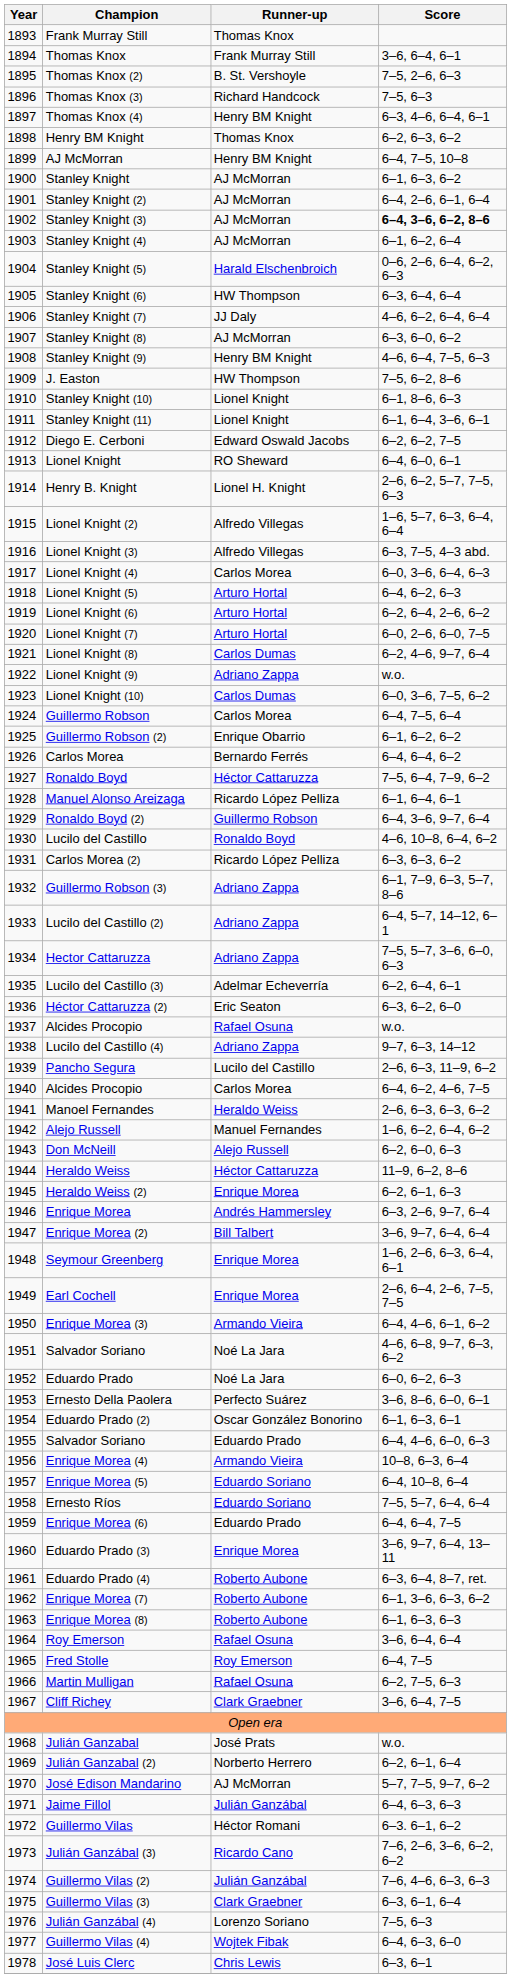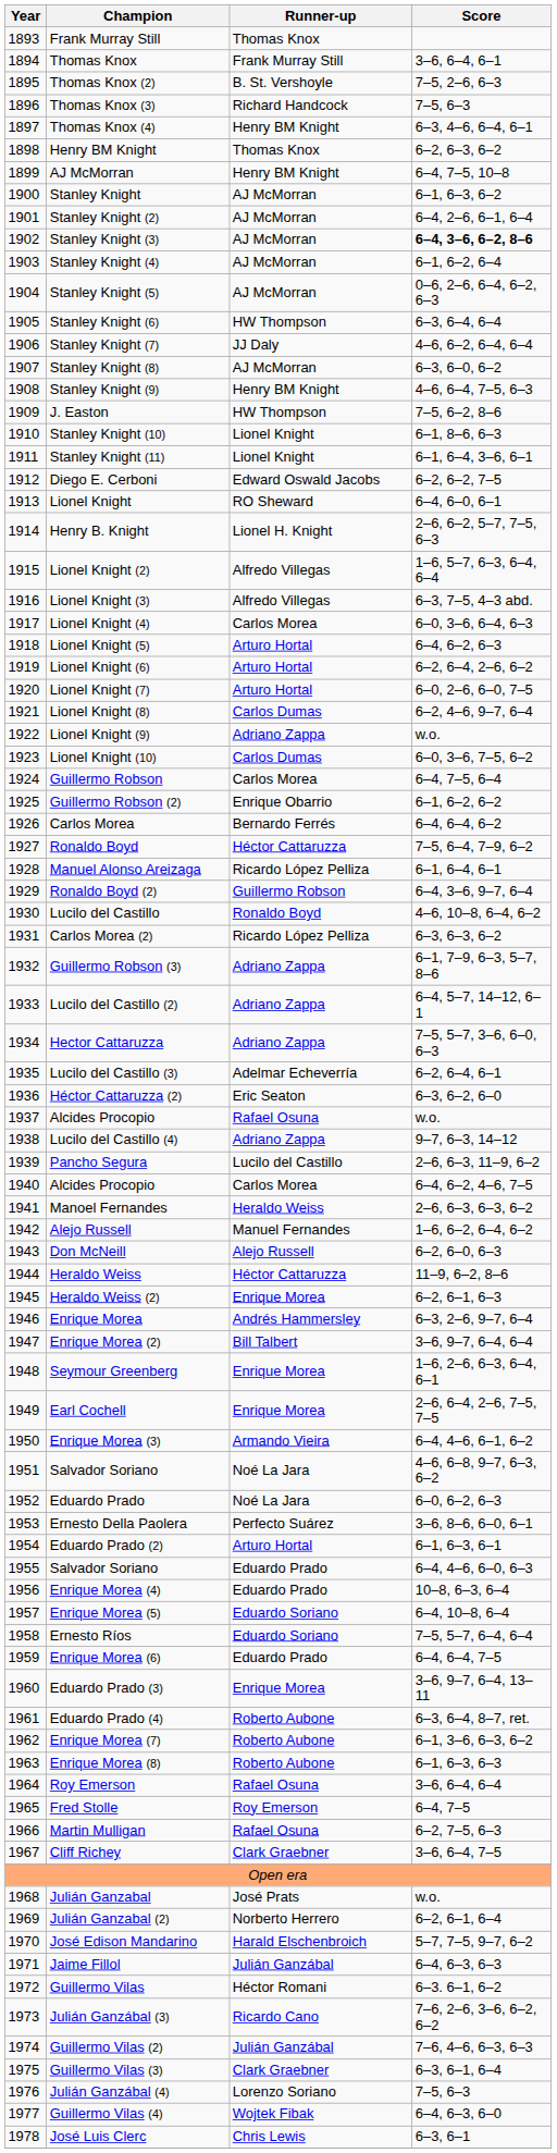 <table class="wikitable">
 <tr>
 <th style="width:40px">Year</th>
 <th style="width:200px">Champion</th>
 <th style="width:200px">Runner-up</th>
 <th style="width:150px">Score</th>
 </tr>
 <tr>
 <td>1893</td>
 <td> Frank Murray Still</td>
 <td> Thomas Knox</td>
 <td></td>
 </tr>
 <tr>
 <td>1894</td>
 <td> Thomas Knox</td>
 <td> Frank Murray Still</td>
 <td>3–6, 6–4, 6–1</td>
 </tr>
 <tr>
 <td>1895</td>
 <td> Thomas Knox <small>(2)</small></td>
 <td> B. St. Vershoyle</td>
 <td>7–5, 2–6, 6–3</td>
 </tr>
 <tr>
 <td>1896</td>
 <td> Thomas Knox <small>(3)</small></td>
 <td> Richard Handcock</td>
 <td>7–5, 6–3</td>
 </tr>
 <tr>
 <td>1897</td>
 <td> Thomas Knox <small>(4)</small></td>
 <td> Henry BM Knight</td>
 <td>6–3, 4–6, 6–4, 6–1</td>
 </tr>
 <tr>
 <td>1898</td>
 <td> Henry BM Knight</td>
 <td> Thomas Knox</td>
 <td>6–2, 6–3, 6–2</td>
 </tr>
 <tr>
 <td>1899</td>
 <td> AJ McMorran</td>
 <td> Henry BM Knight</td>
 <td>6–4, 7–5, 10–8</td>
 </tr>
 <tr>
 <td>1900</td>
 <td> Stanley Knight</td>
 <td> AJ McMorran</td>
 <td>6–1, 6–3, 6–2</td>
 </tr>
 <tr>
 <td>1901</td>
 <td> Stanley Knight <small>(2)</small></td>
 <td> AJ McMorran</td>
 <td>6–4, 2–6, 6–1, 6–4</td>
 </tr>
 <tr>
 <td>1902</td>
 <td> Stanley Knight <small>(3)</small></td>
 <td> AJ McMorran</td>
 <td><strong>6–4, 3–6, 6–2, 8–6</strong></td>
 </tr>
 <tr>
 <td>1903</td>
 <td> Stanley Knight <small>(4)</small></td>
 <td> AJ McMorran</td>
 <td>6–1, 6–2, 6–4</td>
 </tr>
 <tr>
 <td>1904</td>
 <td> Stanley Knight <small>(5)</small></td>
-<td> <a href='#'>Harald Elschenbroich</a></td>
+<td> AJ McMorran</td>
 <td>0–6, 2–6, 6–4, 6–2, 6–3</td>
 </tr>
 <tr>
 <td>1905</td>
 <td> Stanley Knight <small>(6)</small></td>
 <td> HW Thompson</td>
 <td>6–3, 6–4, 6–4</td>
 </tr>
 <tr>
 <td>1906</td>
 <td> Stanley Knight <small>(7)</small></td>
 <td> JJ Daly</td>
 <td>4–6, 6–2, 6–4, 6–4</td>
 </tr>
 <tr>
 <td>1907</td>
 <td> Stanley Knight <small>(8)</small></td>
 <td> AJ McMorran</td>
 <td>6–3, 6–0, 6–2</td>
 </tr>
 <tr>
 <td>1908</td>
 <td> Stanley Knight <small>(9)</small></td>
 <td> Henry BM Knight</td>
 <td>4–6, 6–4, 7–5, 6–3</td>
 </tr>
 <tr>
 <td>1909</td>
 <td> J. Easton</td>
 <td> HW Thompson</td>
 <td>7–5, 6–2, 8–6</td>
 </tr>
 <tr>
 <td>1910</td>
 <td> Stanley Knight <small>(10)</small></td>
 <td> Lionel Knight</td>
 <td>6–1, 8–6, 6–3</td>
 </tr>
 <tr>
 <td>1911</td>
 <td> Stanley Knight <small>(11)</small></td>
 <td> Lionel Knight</td>
 <td>6–1, 6–4, 3–6, 6–1</td>
 </tr>
 <tr>
 <td>1912</td>
 <td> Diego E. Cerboni</td>
 <td> Edward Oswald Jacobs</td>
 <td>6–2, 6–2, 7–5</td>
 </tr>
 <tr>
 <td>1913</td>
 <td> Lionel Knight</td>
 <td> RO Sheward</td>
 <td>6–4, 6–0, 6–1</td>
 </tr>
 <tr>
 <td>1914</td>
 <td> Henry B. Knight</td>
 <td> Lionel H. Knight</td>
 <td>2–6, 6–2, 5–7, 7–5, 6–3</td>
 </tr>
 <tr>
 <td>1915</td>
 <td> Lionel Knight <small>(2)</small></td>
 <td> Alfredo Villegas</td>
 <td>1–6, 5–7, 6–3, 6–4, 6–4</td>
 </tr>
 <tr>
 <td>1916</td>
 <td> Lionel Knight <small>(3)</small></td>
 <td> Alfredo Villegas</td>
 <td>6–3, 7–5, 4–3 abd.</td>
 </tr>
 <tr>
 <td>1917</td>
 <td> Lionel Knight <small>(4)</small></td>
 <td> Carlos Morea</td>
 <td>6–0, 3–6, 6–4, 6–3</td>
 </tr>
 <tr>
 <td>1918</td>
 <td> Lionel Knight <small>(5)</small></td>
 <td> <a href='#'>Arturo Hortal</a></td>
 <td>6–4, 6–2, 6–3</td>
 </tr>
 <tr>
 <td>1919</td>
 <td> Lionel Knight <small>(6)</small></td>
 <td> <a href='#'>Arturo Hortal</a></td>
 <td>6–2, 6–4, 2–6, 6–2</td>
 </tr>
 <tr>
 <td>1920</td>
 <td> Lionel Knight <small>(7)</small></td>
 <td> <a href='#'>Arturo Hortal</a></td>
 <td>6–0, 2–6, 6–0, 7–5</td>
 </tr>
 <tr>
 <td>1921</td>
 <td> Lionel Knight <small>(8)</small></td>
 <td> <a href='#'>Carlos Dumas</a></td>
 <td>6–2, 4–6, 9–7, 6–4</td>
 </tr>
 <tr>
 <td>1922</td>
 <td> Lionel Knight <small>(9)</small></td>
 <td> <a href='#'>Adriano Zappa</a></td>
 <td>w.o.</td>
 </tr>
 <tr>
 <td>1923</td>
 <td> Lionel Knight <small>(10)</small></td>
 <td> <a href='#'>Carlos Dumas</a></td>
 <td>6–0, 3–6, 7–5, 6–2</td>
 </tr>
 <tr>
 <td>1924</td>
 <td> <a href='#'>Guillermo Robson</a></td>
 <td> Carlos Morea</td>
 <td>6–4, 7–5, 6–4</td>
 </tr>
 <tr>
 <td>1925</td>
 <td> <a href='#'>Guillermo Robson</a> <small>(2)</small></td>
 <td> Enrique Obarrio</td>
 <td>6–1, 6–2, 6–2</td>
 </tr>
 <tr>
 <td>1926</td>
 <td> Carlos Morea</td>
 <td> Bernardo Ferrés</td>
 <td>6–4, 6–4, 6–2</td>
 </tr>
 <tr>
 <td>1927</td>
 <td> <a href='#'>Ronaldo Boyd</a></td>
 <td> <a href='#'>Héctor Cattaruzza</a></td>
 <td>7–5, 6–4, 7–9, 6–2</td>
 </tr>
 <tr>
 <td>1928</td>
 <td> <a href='#'>Manuel Alonso Areizaga</a></td>
 <td> Ricardo López Pelliza</td>
 <td>6–1, 6–4, 6–1</td>
 </tr>
 <tr>
 <td>1929</td>
 <td> <a href='#'>Ronaldo Boyd</a> <small>(2)</small></td>
 <td> <a href='#'>Guillermo Robson</a></td>
 <td>6–4, 3–6, 9–7, 6–4</td>
 </tr>
 <tr>
 <td>1930</td>
 <td> Lucilo del Castillo</td>
 <td> <a href='#'>Ronaldo Boyd</a></td>
 <td>4–6, 10–8, 6–4, 6–2</td>
 </tr>
 <tr>
 <td>1931</td>
 <td> Carlos Morea <small>(2)</small></td>
 <td> Ricardo López Pelliza</td>
 <td>6–3, 6–3, 6–2</td>
 </tr>
 <tr>
 <td>1932</td>
 <td> <a href='#'>Guillermo Robson</a> <small>(3)</small></td>
 <td> <a href='#'>Adriano Zappa</a></td>
 <td>6–1, 7–9, 6–3, 5–7, 8–6</td>
 </tr>
 <tr>
 <td>1933</td>
 <td> Lucilo del Castillo <small>(2)</small></td>
 <td> <a href='#'>Adriano Zappa</a></td>
 <td>6–4, 5–7, 14–12, 6–1</td>
 </tr>
 <tr>
 <td>1934</td>
 <td> <a href='#'>Hector Cattaruzza</a></td>
 <td> <a href='#'>Adriano Zappa</a></td>
 <td>7–5, 5–7, 3–6, 6–0, 6–3</td>
 </tr>
 <tr>
 <td>1935</td>
 <td> Lucilo del Castillo <small>(3)</small></td>
 <td> Adelmar Echeverría</td>
 <td>6–2, 6–4, 6–1</td>
 </tr>
 <tr>
 <td>1936</td>
 <td> <a href='#'>Héctor Cattaruzza</a> <small>(2)</small></td>
 <td> Eric Seaton</td>
 <td>6–3, 6–2, 6–0</td>
 </tr>
 <tr>
 <td>1937</td>
 <td> Alcides Procopio</td>
 <td> <a href='#'>Rafael Osuna</a></td>
 <td>w.o.</td>
 </tr>
 <tr>
 <td>1938</td>
 <td> Lucilo del Castillo <small>(4)</small></td>
 <td> <a href='#'>Adriano Zappa</a></td>
 <td>9–7, 6–3, 14–12</td>
 </tr>
 <tr>
 <td>1939</td>
 <td> <a href='#'>Pancho Segura</a></td>
 <td> Lucilo del Castillo</td>
 <td>2–6, 6–3, 11–9, 6–2</td>
 </tr>
 <tr>
 <td>1940</td>
 <td> Alcides Procopio</td>
 <td> Carlos Morea</td>
 <td>6–4, 6–2, 4–6, 7–5</td>
 </tr>
 <tr>
 <td>1941</td>
 <td> Manoel Fernandes</td>
 <td> <a href='#'>Heraldo Weiss</a></td>
 <td>2–6, 6–3, 6–3, 6–2</td>
 </tr>
 <tr>
 <td>1942</td>
 <td> <a href='#'>Alejo Russell</a></td>
 <td> Manuel Fernandes</td>
 <td>1–6, 6–2, 6–4, 6–2</td>
 </tr>
 <tr>
 <td>1943</td>
 <td> <a href='#'>Don McNeill</a></td>
 <td> <a href='#'>Alejo Russell</a></td>
 <td>6–2, 6–0, 6–3</td>
 </tr>
 <tr>
 <td>1944</td>
 <td> <a href='#'>Heraldo Weiss</a></td>
 <td> <a href='#'>Héctor Cattaruzza</a></td>
 <td>11–9, 6–2, 8–6</td>
 </tr>
 <tr>
 <td>1945</td>
 <td> <a href='#'>Heraldo Weiss</a> <small>(2)</small></td>
 <td> <a href='#'>Enrique Morea</a></td>
 <td>6–2, 6–1, 6–3</td>
 </tr>
 <tr>
 <td>1946</td>
 <td> <a href='#'>Enrique Morea</a></td>
 <td> <a href='#'>Andrés Hammersley</a></td>
 <td>6–3, 2–6, 9–7, 6–4</td>
 </tr>
 <tr>
 <td>1947</td>
 <td> <a href='#'>Enrique Morea</a> <small>(2)</small></td>
 <td> <a href='#'>Bill Talbert</a></td>
 <td>3–6, 9–7, 6–4, 6–4</td>
 </tr>
 <tr>
 <td>1948</td>
 <td> <a href='#'>Seymour Greenberg</a></td>
 <td> <a href='#'>Enrique Morea</a></td>
 <td>1–6, 2–6, 6–3, 6–4, 6–1</td>
 </tr>
 <tr>
 <td>1949</td>
 <td> <a href='#'>Earl Cochell</a></td>
 <td> <a href='#'>Enrique Morea</a></td>
 <td>2–6, 6–4, 2–6, 7–5, 7–5</td>
 </tr>
 <tr>
 <td>1950</td>
 <td> <a href='#'>Enrique Morea</a> <small>(3)</small></td>
 <td> <a href='#'>Armando Vieira</a></td>
 <td>6–4, 4–6, 6–1, 6–2</td>
 </tr>
 <tr>
 <td>1951</td>
 <td> Salvador Soriano</td>
 <td> Noé La Jara</td>
 <td>4–6, 6–8, 9–7, 6–3, 6–2</td>
 </tr>
 <tr>
 <td>1952</td>
 <td> Eduardo Prado</td>
 <td> Noé La Jara</td>
 <td>6–0, 6–2, 6–3</td>
 </tr>
 <tr>
 <td>1953</td>
 <td> Ernesto Della Paolera</td>
 <td> Perfecto Suárez</td>
 <td>3–6, 8–6, 6–0, 6–1</td>
 </tr>
 <tr>
 <td>1954</td>
 <td> Eduardo Prado <small>(2)</small></td>
-<td> Oscar González Bonorino</td>
+<td> <a href='#'>Arturo Hortal</a></td>
 <td>6–1, 6–3, 6–1</td>
 </tr>
 <tr>
 <td>1955</td>
 <td> Salvador Soriano</td>
 <td> Eduardo Prado</td>
 <td>6–4, 4–6, 6–0, 6–3</td>
 </tr>
 <tr>
 <td>1956</td>
 <td> <a href='#'>Enrique Morea</a> <small>(4)</small></td>
-<td> <a href='#'>Armando Vieira</a></td>
+<td> Eduardo Prado</td>
 <td>10–8, 6–3, 6–4</td>
 </tr>
 <tr>
 <td>1957</td>
 <td> <a href='#'>Enrique Morea</a> <small>(5)</small></td>
 <td> <a href='#'>Eduardo Soriano</a></td>
 <td>6–4, 10–8, 6–4</td>
 </tr>
 <tr>
 <td>1958</td>
 <td> Ernesto Ríos</td>
 <td> <a href='#'>Eduardo Soriano</a></td>
 <td>7–5, 5–7, 6–4, 6–4</td>
 </tr>
 <tr>
 <td>1959</td>
 <td> <a href='#'>Enrique Morea</a> <small>(6)</small></td>
 <td> Eduardo Prado</td>
 <td>6–4, 6–4, 7–5</td>
 </tr>
 <tr>
 <td>1960</td>
 <td> Eduardo Prado <small>(3)</small></td>
 <td> <a href='#'>Enrique Morea</a></td>
 <td>3–6, 9–7, 6–4, 13–11</td>
 </tr>
 <tr>
 <td>1961</td>
 <td> Eduardo Prado <small>(4)</small></td>
 <td> <a href='#'>Roberto Aubone</a></td>
 <td>6–3, 6–4, 8–7, ret.</td>
 </tr>
 <tr>
 <td>1962</td>
 <td> <a href='#'>Enrique Morea</a> <small>(7)</small></td>
 <td> <a href='#'>Roberto Aubone</a></td>
 <td>6–1, 3–6, 6–3, 6–2</td>
 </tr>
 <tr>
 <td>1963</td>
 <td> <a href='#'>Enrique Morea</a> <small>(8)</small></td>
 <td> <a href='#'>Roberto Aubone</a></td>
 <td>6–1, 6–3, 6–3</td>
 </tr>
 <tr>
 <td>1964</td>
 <td> <a href='#'>Roy Emerson</a></td>
 <td> <a href='#'>Rafael Osuna</a></td>
 <td>3–6, 6–4, 6–4</td>
 </tr>
 <tr>
 <td>1965</td>
 <td> <a href='#'>Fred Stolle</a></td>
 <td> <a href='#'>Roy Emerson</a></td>
 <td>6–4, 7–5</td>
 </tr>
 <tr>
 <td>1966</td>
 <td> <a href='#'>Martin Mulligan</a></td>
 <td> <a href='#'>Rafael Osuna</a></td>
 <td>6–2, 7–5, 6–3</td>
 </tr>
 <tr>
 <td>1967</td>
 <td> <a href='#'>Cliff Richey</a></td>
 <td> <a href='#'>Clark Graebner</a></td>
 <td>3–6, 6–4, 7–5</td>
 </tr>
 <tr style=background-color:#ffaa77>
 <td colspan=4 align=center><em>Open era </em></td>
 </tr>
 <tr>
 <td>1968</td>
 <td> <a href='#'>Julián Ganzabal</a></td>
 <td> José Prats</td>
 <td>w.o.</td>
 </tr>
 <tr>
 <td>1969</td>
 <td> <a href='#'>Julián Ganzabal</a> <small>(2)</small></td>
 <td> Norberto Herrero</td>
 <td>6–2, 6–1, 6–4</td>
 </tr>
 <tr>
 <td>1970</td>
 <td> <a href='#'>José Edison Mandarino</a></td>
-<td> AJ McMorran</td>
+<td> <a href='#'>Harald Elschenbroich</a></td>
 <td>5–7, 7–5, 9–7, 6–2</td>
 </tr>
 <tr>
 <td>1971</td>
 <td> <a href='#'>Jaime Fillol</a></td>
 <td> <a href='#'>Julián Ganzábal</a></td>
 <td>6–4, 6–3, 6–3</td>
 </tr>
 <tr>
 <td>1972</td>
 <td> <a href='#'>Guillermo Vilas</a></td>
 <td> Héctor Romani</td>
 <td>6–3. 6–1, 6–2</td>
 </tr>
 <tr>
 <td>1973</td>
 <td> <a href='#'>Julián Ganzábal</a> <small>(3)</small></td>
 <td> <a href='#'>Ricardo Cano</a></td>
 <td>7–6, 2–6, 3–6, 6–2, 6–2</td>
 </tr>
 <tr>
 <td>1974</td>
 <td> <a href='#'>Guillermo Vilas</a> <small>(2)</small></td>
 <td>  <a href='#'>Julián Ganzábal</a></td>
 <td>7–6, 4–6, 6–3, 6–3</td>
 </tr>
 <tr>
 <td>1975</td>
 <td>  <a href='#'>Guillermo Vilas</a> <small>(3)</small></td>
 <td> <a href='#'>Clark Graebner</a></td>
 <td>6–3, 6–1, 6–4</td>
 </tr>
 <tr>
 <td>1976</td>
 <td>  <a href='#'>Julián Ganzábal</a> <small>(4)</small></td>
 <td> Lorenzo Soriano</td>
 <td>7–5, 6–3</td>
 </tr>
 <tr>
 <td>1977</td>
 <td>  <a href='#'>Guillermo Vilas</a> <small>(4)</small></td>
 <td> <a href='#'>Wojtek Fibak</a></td>
 <td>6–4, 6–3, 6–0</td>
 </tr>
 <tr>
 <td>1978</td>
 <td>  <a href='#'>José Luis Clerc</a></td>
 <td> <a href='#'>Chris Lewis</a></td>
 <td>6–3, 6–1</td>
 </tr>
 <tr>
 </tr>
 </table>
